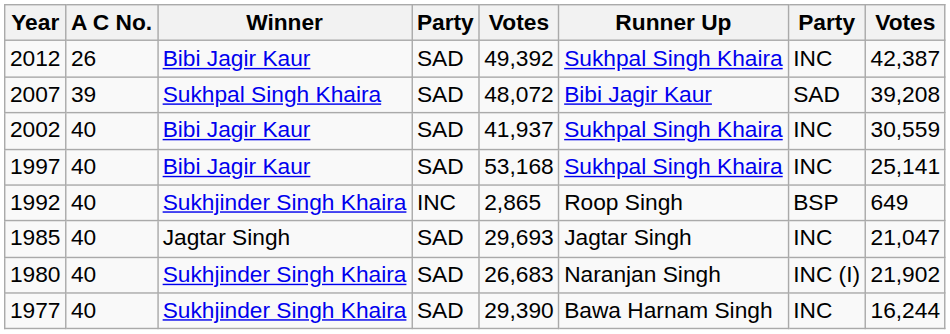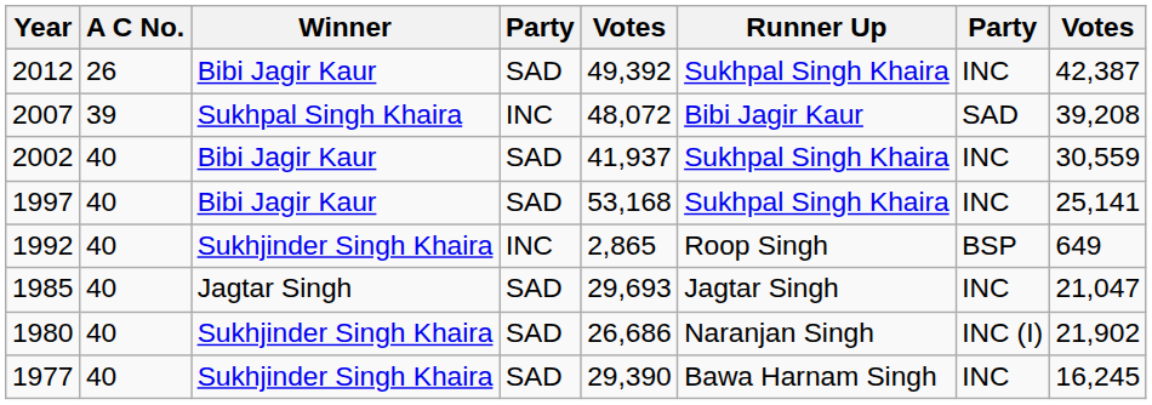 <table class="wikitable sortable">
 <tr>
 <th>Year</th>
 <th>A C No.</th>
 <th>Winner</th>
 <th>Party</th>
 <th>Votes</th>
 <th>Runner Up</th>
 <th>Party</th>
 <th>Votes</th>
 </tr>
 <tr>
 <td>2012</td>
 <td>26</td>
 <td><a href='#'>Bibi Jagir Kaur</a></td>
 <td>SAD</td>
 <td>49,392</td>
 <td><a href='#'>Sukhpal Singh Khaira</a></td>
 <td>INC</td>
 <td>42,387</td>
 </tr>
 <tr>
 <td>2007</td>
 <td>39</td>
 <td><a href='#'>Sukhpal Singh Khaira</a></td>
-<td>SAD</td>
+<td>INC</td>
 <td>48,072</td>
 <td><a href='#'>Bibi Jagir Kaur</a></td>
 <td>SAD</td>
 <td>39,208</td>
 </tr>
 <tr>
 <td>2002</td>
 <td>40</td>
 <td><a href='#'>Bibi Jagir Kaur</a></td>
 <td>SAD</td>
 <td>41,937</td>
 <td><a href='#'>Sukhpal Singh Khaira</a></td>
 <td>INC</td>
 <td>30,559</td>
 </tr>
 <tr>
 <td>1997</td>
 <td>40</td>
 <td><a href='#'>Bibi Jagir Kaur</a></td>
 <td>SAD</td>
 <td>53,168</td>
 <td><a href='#'>Sukhpal Singh Khaira</a></td>
 <td>INC</td>
 <td>25,141</td>
 </tr>
 <tr>
 <td>1992</td>
 <td>40</td>
 <td><a href='#'>Sukhjinder Singh Khaira</a></td>
 <td>INC</td>
 <td>2,865</td>
 <td>Roop Singh</td>
 <td>BSP</td>
 <td>649</td>
 </tr>
 <tr>
 <td>1985</td>
 <td>40</td>
 <td>Jagtar Singh</td>
 <td>SAD</td>
 <td>29,693</td>
 <td>Jagtar Singh</td>
 <td>INC</td>
 <td>21,047</td>
 </tr>
 <tr>
 <td>1980</td>
 <td>40</td>
 <td><a href='#'>Sukhjinder Singh Khaira</a></td>
 <td>SAD</td>
-<td>26,683</td>
+<td>26,686</td>
 <td>Naranjan Singh</td>
 <td>INC (I)</td>
 <td>21,902</td>
 </tr>
 <tr>
 <td>1977</td>
 <td>40</td>
 <td><a href='#'>Sukhjinder Singh Khaira</a></td>
 <td>SAD</td>
 <td>29,390</td>
 <td>Bawa Harnam Singh</td>
 <td>INC</td>
-<td>16,244</td>
+<td>16,245</td>
 </tr>
 </table>
